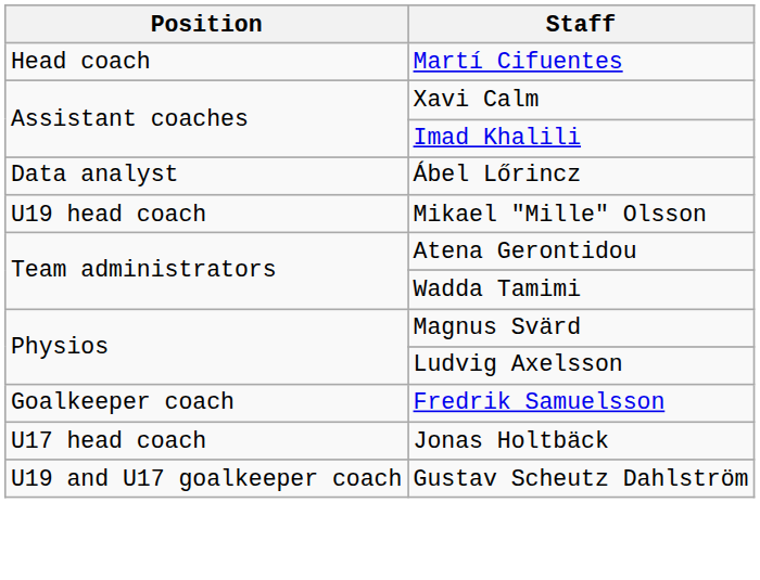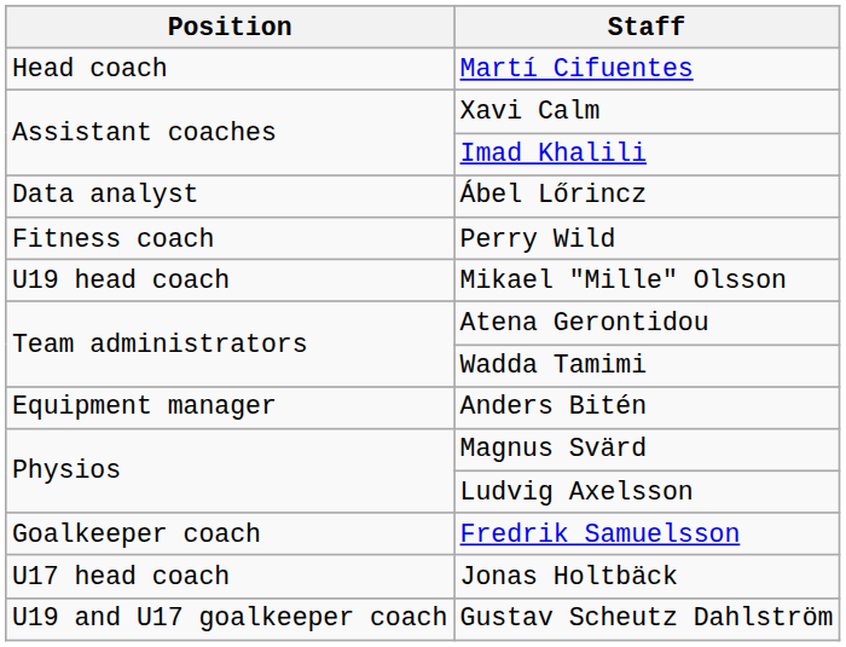 <table class="wikitable">
 <tr>
 <th>Position</th>
 <th>Staff</th>
 </tr>
 <tr>
 <td>Head coach</td>
 <td> <a href='#'>Martí Cifuentes</a></td>
 </tr>
 <tr>
 <td rowspan="2">Assistant coaches</td>
 <td> Xavi Calm</td>
 </tr>
 <tr>
 <td> <a href='#'>Imad Khalili</a></td>
 </tr>
 <tr>
 <td>Data analyst</td>
 <td> Ábel Lőrincz</td>
 </tr>
 <tr>
+<td>Fitness coach</td>
+<td> Perry Wild</td>
+</tr>
+<tr>
 <td>U19 head coach</td>
 <td> Mikael "Mille" Olsson</td>
 </tr>
 <tr>
 <td rowspan="2">Team administrators</td>
 <td> Atena Gerontidou</td>
 </tr>
 <tr>
 <td> Wadda Tamimi</td>
+</tr>
+<tr>
+<td>Equipment manager</td>
+<td> Anders Bitén</td>
 </tr>
 <tr>
 <td rowspan="2">Physios</td>
 <td> Magnus Svärd</td>
 </tr>
 <tr>
 <td> Ludvig Axelsson</td>
 </tr>
 <tr>
 <td>Goalkeeper coach</td>
 <td> <a href='#'>Fredrik Samuelsson</a></td>
 </tr>
 <tr>
 <td>U17 head coach</td>
 <td> Jonas Holtbäck</td>
 </tr>
 <tr>
 <td>U19 and U17 goalkeeper coach</td>
 <td> Gustav Scheutz Dahlström</td>
 </tr>
 </table>
